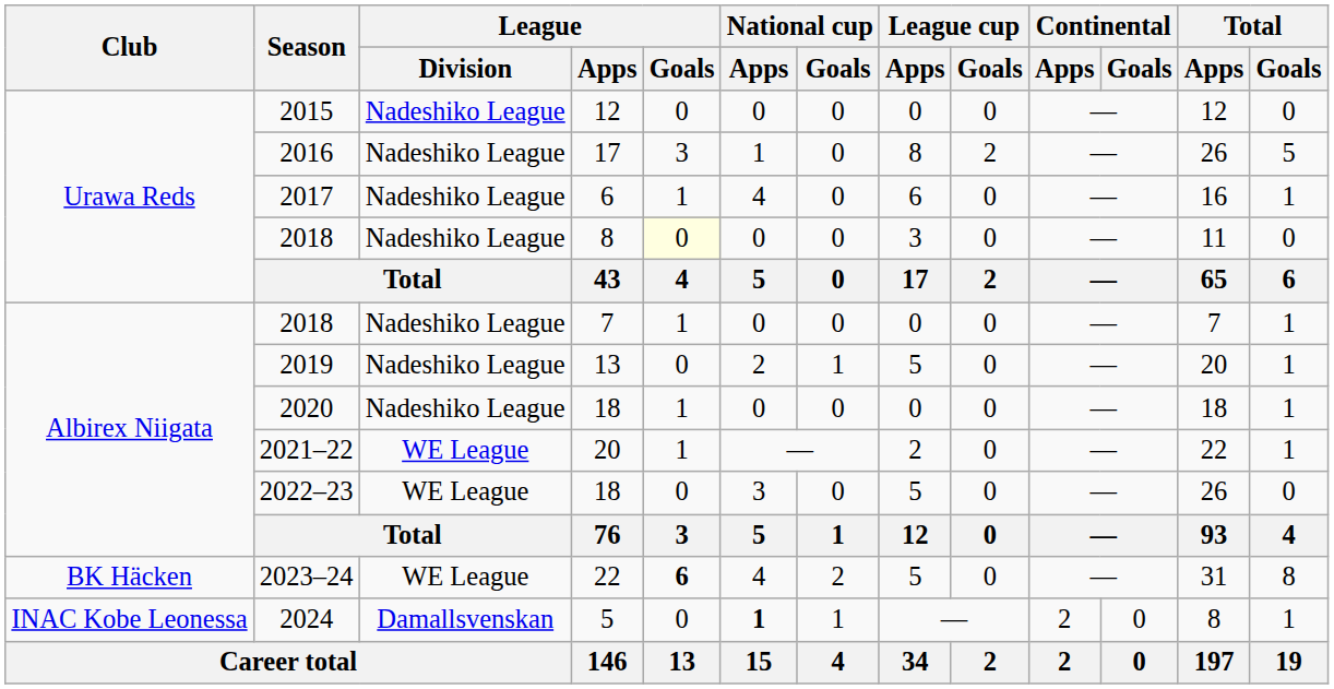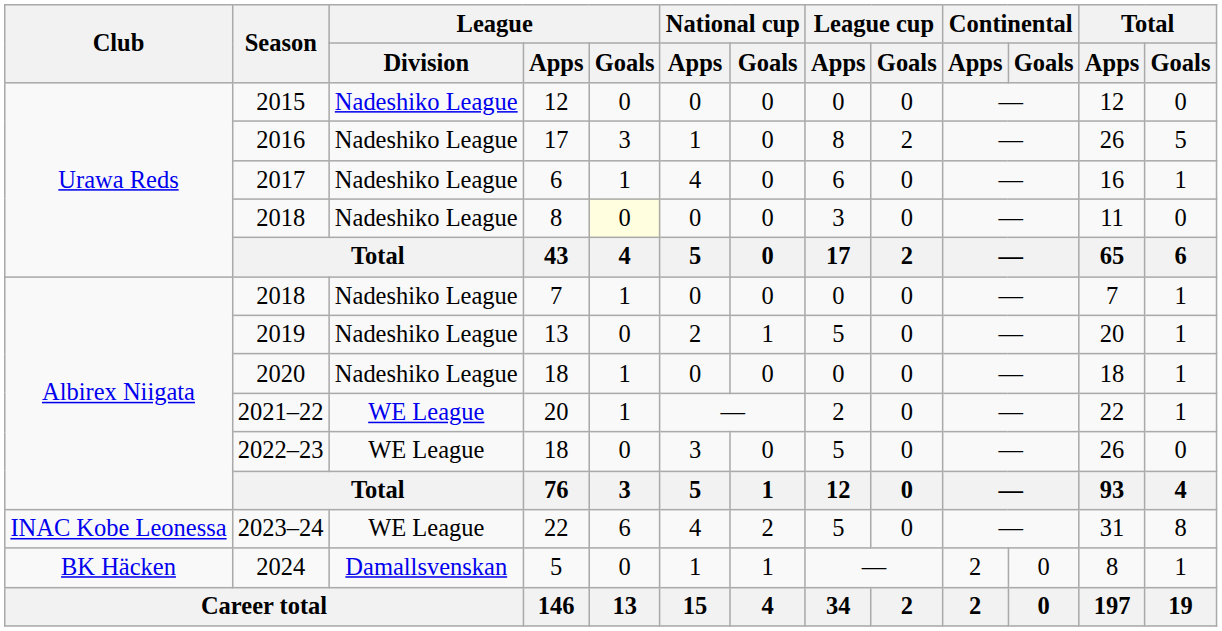 <table class="wikitable" style="text-align:center">
 <tr>
 <th rowspan="2">Club</th>
 <th rowspan="2">Season</th>
 <th colspan="3">League</th>
 <th colspan="2">National cup</th>
 <th colspan="2">League cup</th>
 <th colspan="2">Continental</th>
 <th colspan="2">Total</th>
 </tr>
 <tr>
 <th>Division</th>
 <th>Apps</th>
 <th>Goals</th>
 <th>Apps</th>
 <th>Goals</th>
 <th>Apps</th>
 <th>Goals</th>
 <th>Apps</th>
 <th>Goals</th>
 <th>Apps</th>
 <th>Goals</th>
 </tr>
 <tr>
 <td rowspan="5"><a href='#'>Urawa Reds</a></td>
 <td>2015</td>
 <td><a href='#'>Nadeshiko League</a></td>
 <td>12</td>
 <td>0</td>
 <td>0</td>
 <td>0</td>
 <td>0</td>
 <td>0</td>
 <td colspan="2">—</td>
 <td>12</td>
 <td>0</td>
 </tr>
 <tr>
 <td>2016</td>
 <td>Nadeshiko League</td>
 <td>17</td>
 <td>3</td>
 <td>1</td>
 <td>0</td>
 <td>8</td>
 <td>2</td>
 <td colspan="2">—</td>
 <td>26</td>
 <td>5</td>
 </tr>
 <tr>
 <td>2017</td>
 <td>Nadeshiko League</td>
 <td>6</td>
 <td>1</td>
 <td>4</td>
 <td>0</td>
 <td>6</td>
 <td>0</td>
 <td colspan="2">—</td>
 <td>16</td>
 <td>1</td>
 </tr>
 <tr>
 <td>2018</td>
 <td>Nadeshiko League</td>
 <td>8</td>
 <td style="background: lightyellow;">0</td>
 <td>0</td>
 <td>0</td>
 <td>3</td>
 <td>0</td>
 <td colspan="2">—</td>
 <td>11</td>
 <td>0</td>
 </tr>
 <tr>
 <th colspan="2">Total</th>
 <th>43</th>
 <th>4</th>
 <th>5</th>
 <th>0</th>
 <th>17</th>
 <th>2</th>
 <th colspan="2">—</th>
 <th>65</th>
 <th>6</th>
 </tr>
 <tr>
 <td rowspan="6"><a href='#'>Albirex Niigata</a></td>
 <td>2018</td>
 <td>Nadeshiko League</td>
 <td>7</td>
 <td>1</td>
 <td>0</td>
 <td>0</td>
 <td>0</td>
 <td>0</td>
 <td colspan="2">—</td>
 <td>7</td>
 <td>1</td>
 </tr>
 <tr>
 <td>2019</td>
 <td>Nadeshiko League</td>
 <td>13</td>
 <td>0</td>
 <td>2</td>
 <td>1</td>
 <td>5</td>
 <td>0</td>
 <td colspan="2">—</td>
 <td>20</td>
 <td>1</td>
 </tr>
 <tr>
 <td>2020</td>
 <td>Nadeshiko League</td>
 <td>18</td>
 <td>1</td>
 <td>0</td>
 <td>0</td>
 <td>0</td>
 <td>0</td>
 <td colspan="2">—</td>
 <td>18</td>
 <td>1</td>
 </tr>
 <tr>
 <td>2021–22</td>
 <td><a href='#'>WE League</a></td>
 <td>20</td>
 <td>1</td>
 <td colspan="2">—</td>
 <td>2</td>
 <td>0</td>
 <td colspan="2">—</td>
 <td>22</td>
 <td>1</td>
 </tr>
 <tr>
 <td>2022–23</td>
 <td>WE League</td>
 <td>18</td>
 <td>0</td>
 <td>3</td>
 <td>0</td>
 <td>5</td>
 <td>0</td>
 <td colspan="2">—</td>
 <td>26</td>
 <td>0</td>
 </tr>
 <tr>
 <th colspan="2">Total</th>
 <th>76</th>
 <th>3</th>
 <th>5</th>
 <th>1</th>
 <th>12</th>
 <th>0</th>
 <th colspan="2">—</th>
 <th>93</th>
 <th>4</th>
 </tr>
 <tr>
-<td><a href='#'>BK Häcken</a></td>
+<td><a href='#'>INAC Kobe Leonessa</a></td>
 <td>2023–24</td>
 <td>WE League</td>
 <td>22</td>
-<td><strong>6</strong></td>
+<td>6</td>
 <td>4</td>
 <td>2</td>
 <td>5</td>
 <td>0</td>
 <td colspan="2">—</td>
 <td>31</td>
 <td>8</td>
 </tr>
 <tr>
-<td><a href='#'>INAC Kobe Leonessa</a></td>
+<td><a href='#'>BK Häcken</a></td>
 <td>2024</td>
 <td><a href='#'>Damallsvenskan</a></td>
 <td>5</td>
 <td>0</td>
-<td><strong>1</strong></td>
+<td>1</td>
 <td>1</td>
 <td colspan="2">—</td>
 <td>2</td>
 <td>0</td>
 <td>8</td>
 <td>1</td>
 </tr>
 <tr>
 <th colspan="3">Career total</th>
 <th>146</th>
 <th>13</th>
 <th>15</th>
 <th>4</th>
 <th>34</th>
 <th>2</th>
 <th>2</th>
 <th>0</th>
 <th>197</th>
 <th>19</th>
 </tr>
 </table>
